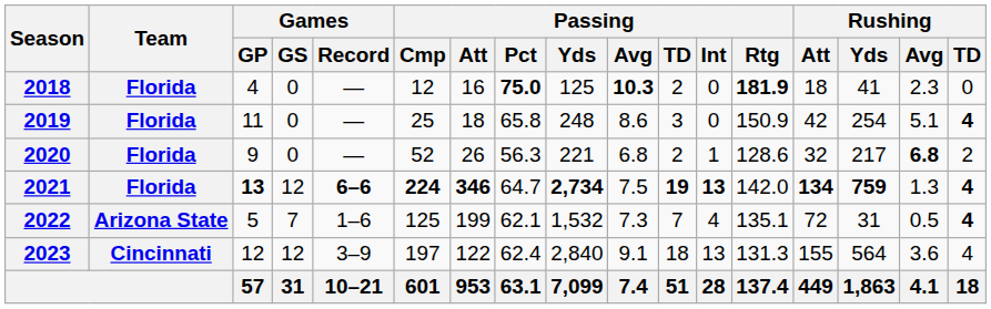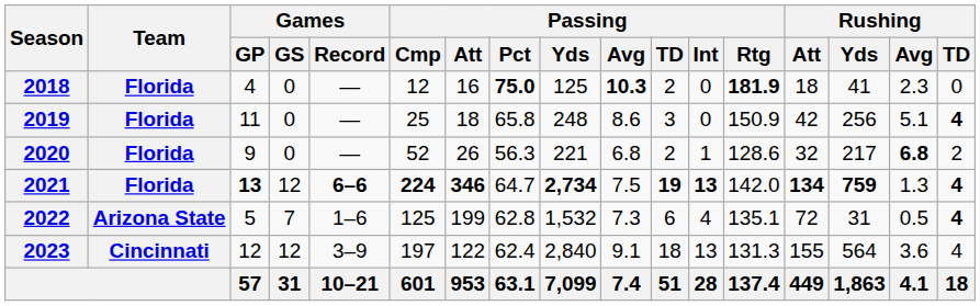 <table class="wikitable" style="text-align:center;">
 <tr>
 <th rowspan="2">Season</th>
 <th rowspan="2">Team</th>
 <th colspan="3">Games</th>
 <th colspan="8">Passing</th>
 <th colspan="5">Rushing</th>
 </tr>
 <tr>
 <th>GP</th>
 <th>GS</th>
 <th>Record</th>
 <th>Cmp</th>
 <th>Att</th>
 <th>Pct</th>
 <th>Yds</th>
 <th>Avg</th>
 <th>TD</th>
 <th>Int</th>
 <th>Rtg</th>
 <th>Att</th>
 <th>Yds</th>
 <th>Avg</th>
 <th>TD</th>
 </tr>
 <tr>
 <th><a href='#'>2018</a></th>
 <th><a href='#'>Florida</a></th>
 <td>4</td>
 <td>0</td>
 <td>—</td>
 <td>12</td>
 <td>16</td>
 <td><strong>75.0</strong></td>
 <td>125</td>
 <td><strong>10.3</strong></td>
 <td>2</td>
 <td>0</td>
 <td><strong>181.9</strong></td>
 <td>18</td>
 <td>41</td>
 <td>2.3</td>
 <td>0</td>
 </tr>
 <tr>
 <th><a href='#'>2019</a></th>
 <th><a href='#'>Florida</a></th>
 <td>11</td>
 <td>0</td>
 <td>—</td>
 <td>25</td>
 <td>18</td>
 <td>65.8</td>
 <td>248</td>
 <td>8.6</td>
 <td>3</td>
 <td>0</td>
 <td>150.9</td>
 <td>42</td>
-<td>254</td>
+<td>256</td>
 <td>5.1</td>
 <td><strong>4</strong></td>
 </tr>
 <tr>
 <th><a href='#'>2020</a></th>
 <th><a href='#'>Florida</a></th>
 <td>9</td>
 <td>0</td>
 <td>—</td>
 <td>52</td>
 <td>26</td>
 <td>56.3</td>
 <td>221</td>
 <td>6.8</td>
 <td>2</td>
 <td>1</td>
 <td>128.6</td>
 <td>32</td>
 <td>217</td>
 <td><strong>6.8</strong></td>
 <td>2</td>
 </tr>
 <tr>
 <th><a href='#'>2021</a></th>
 <th><a href='#'>Florida</a></th>
 <td><strong>13</strong></td>
 <td>12</td>
 <td><strong>6–6</strong></td>
 <td><strong>224</strong></td>
 <td><strong>346</strong></td>
 <td>64.7</td>
 <td><strong>2,734</strong></td>
 <td>7.5</td>
 <td><strong>19</strong></td>
 <td><strong>13</strong></td>
 <td>142.0</td>
 <td><strong>134</strong></td>
 <td><strong>759</strong></td>
 <td>1.3</td>
 <td><strong>4</strong></td>
 </tr>
 <tr>
 <th><a href='#'>2022</a></th>
 <th><a href='#'>Arizona State</a></th>
 <td>5</td>
 <td>7</td>
 <td>1–6</td>
 <td>125</td>
 <td>199</td>
-<td>62.1</td>
+<td>62.8</td>
 <td>1,532</td>
 <td>7.3</td>
-<td>7</td>
+<td>6</td>
 <td>4</td>
 <td>135.1</td>
 <td>72</td>
 <td>31</td>
 <td>0.5</td>
 <td><strong>4</strong></td>
 </tr>
 <tr>
 <th><a href='#'>2023</a></th>
 <th><a href='#'>Cincinnati</a></th>
 <td>12</td>
 <td>12</td>
 <td>3–9</td>
 <td>197</td>
 <td>122</td>
 <td>62.4</td>
 <td>2,840</td>
 <td>9.1</td>
 <td>18</td>
 <td>13</td>
 <td>131.3</td>
 <td>155</td>
 <td>564</td>
 <td>3.6</td>
 <td>4</td>
 </tr>
 <tr>
 <th colspan="2"></th>
 <th>57</th>
 <th>31</th>
 <th>10–21</th>
 <th>601</th>
 <th>953</th>
 <th>63.1</th>
 <th>7,099</th>
 <th>7.4</th>
 <th>51</th>
 <th>28</th>
 <th>137.4</th>
 <th>449</th>
 <th>1,863</th>
 <th>4.1</th>
 <th>18</th>
 </tr>
 </table>
